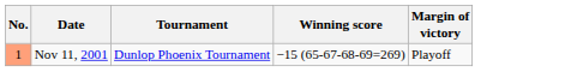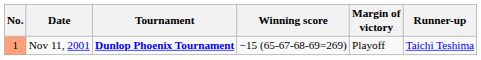 <table class="wikitable" style="font-size:95%;">
 <tr>
 <th>No.</th>
 <th>Date</th>
 <th>Tournament</th>
 <th>Winning score</th>
 <th>Margin of<br>victory</th>
+<th>Runner-up</th>
 </tr>
 <tr>
 <td align=center style="background: lightsalmon;">1</td>
 <td align=right>Nov 11, <a href='#'>2001</a></td>
-<td><a href='#'>Dunlop Phoenix Tournament</a></td>
+<td><strong><a href='#'>Dunlop Phoenix Tournament</a></strong></td>
 <td>−15 (65-67-68-69=269)</td>
 <td>Playoff</td>
+<td> <a href='#'>Taichi Teshima</a></td>
 </tr>
 </table>
